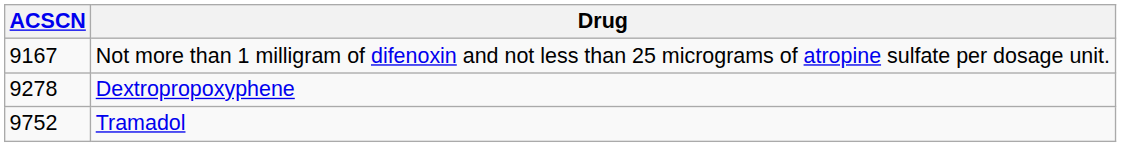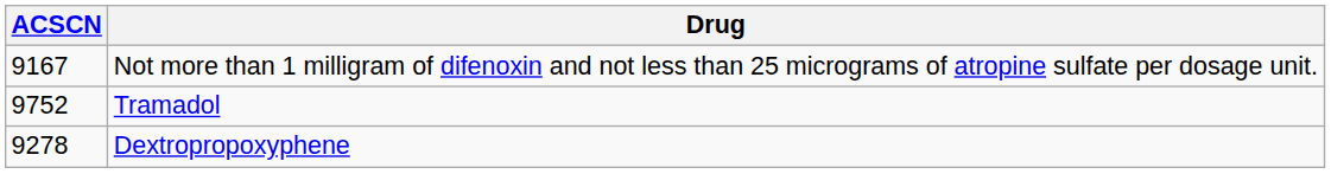 <table class="wikitable sortable">
 <tr>
 <th><a href='#'>ACSCN</a></th>
 <th>Drug</th>
 </tr>
 <tr>
 <td>9167</td>
 <td>Not more than 1 milligram of <a href='#'>difenoxin</a> and not less than 25 micrograms of <a href='#'>atropine</a> sulfate per dosage unit.</td>
 </tr>
 <tr>
+<td>9752</td>
+<td><a href='#'>Tramadol</a></td>
+</tr>
+<tr>
 <td>9278</td>
 <td><a href='#'>Dextropropoxyphene</a></td>
 </tr>
-<tr>
-<td>9752</td>
-<td><a href='#'>Tramadol</a></td>
-</tr>
 </table>
